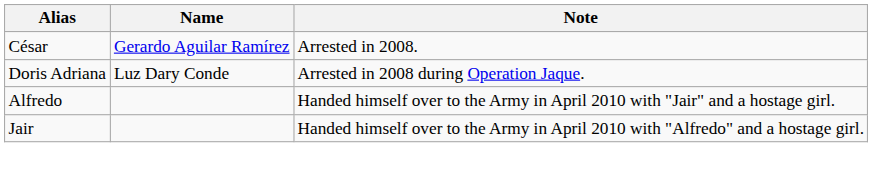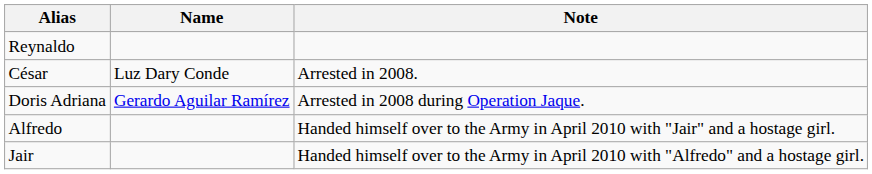 <table class="wikitable">
 <tr>
 <th>Alias</th>
 <th>Name</th>
 <th>Note</th>
 </tr>
 <tr>
+<td>Reynaldo </td>
+<td></td>
+<td></td>
+</tr>
+<tr>
 <td>César</td>
-<td><a href='#'>Gerardo Aguilar Ramírez</a></td>
+<td>Luz Dary Conde</td>
 <td>Arrested in 2008.</td>
 </tr>
 <tr>
 <td>Doris Adriana</td>
-<td>Luz Dary Conde</td>
+<td><a href='#'>Gerardo Aguilar Ramírez</a></td>
 <td>Arrested in 2008 during <a href='#'>Operation Jaque</a>.</td>
 </tr>
 <tr>
 <td>Alfredo</td>
 <td></td>
 <td>Handed himself over to the Army in April 2010 with "Jair" and a hostage girl.</td>
 </tr>
 <tr>
 <td>Jair</td>
 <td></td>
 <td>Handed himself over to the Army in April 2010 with "Alfredo" and a hostage girl.</td>
 </tr>
 </table>
